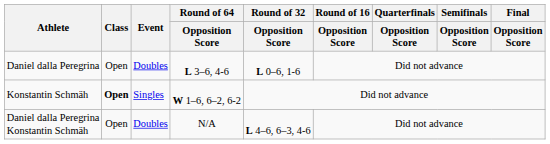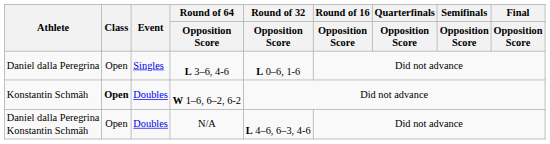 <table class=wikitable style="font-size:90%">
 <tr>
 <th rowspan="2">Athlete</th>
 <th rowspan="2">Class</th>
 <th rowspan="2">Event</th>
 <th>Round of 64</th>
 <th>Round of 32</th>
 <th>Round of 16</th>
 <th>Quarterfinals</th>
 <th>Semifinals</th>
 <th>Final</th>
 </tr>
 <tr>
 <th>Opposition<br>Score</th>
 <th>Opposition<br>Score</th>
 <th>Opposition<br>Score</th>
 <th>Opposition<br>Score</th>
 <th>Opposition<br>Score</th>
 <th>Opposition<br>Score</th>
 </tr>
 <tr>
 <td>Daniel dalla Peregrina</td>
 <td align="center">Open</td>
-<td><a href='#'>Doubles</a></td>
+<td><a href='#'>Singles</a></td>
 <td align="center"><br><strong>L</strong> 3–6, 4-6</td>
 <td align="center"><br><strong>L</strong> 0–6, 1-6</td>
 <td align="center" colspan="4">Did not advance</td>
 </tr>
 <tr>
 <td>Konstantin Schmäh</td>
 <td align="center"><strong>Open</strong></td>
-<td><a href='#'>Singles</a></td>
+<td><a href='#'>Doubles</a></td>
 <td align="center"><br><strong>W</strong> 1–6, 6–2, 6-2</td>
 <td align="center" colspan="5">Did not advance</td>
 </tr>
 <tr>
 <td>Daniel dalla Peregrina<br>Konstantin Schmäh</td>
 <td align="center">Open</td>
 <td><a href='#'>Doubles</a></td>
 <td align="center">N/A</td>
 <td align="center"><br><strong>L</strong> 4–6, 6–3, 4-6</td>
 <td align="center" colspan="4">Did not advance</td>
 </tr>
 </table>
